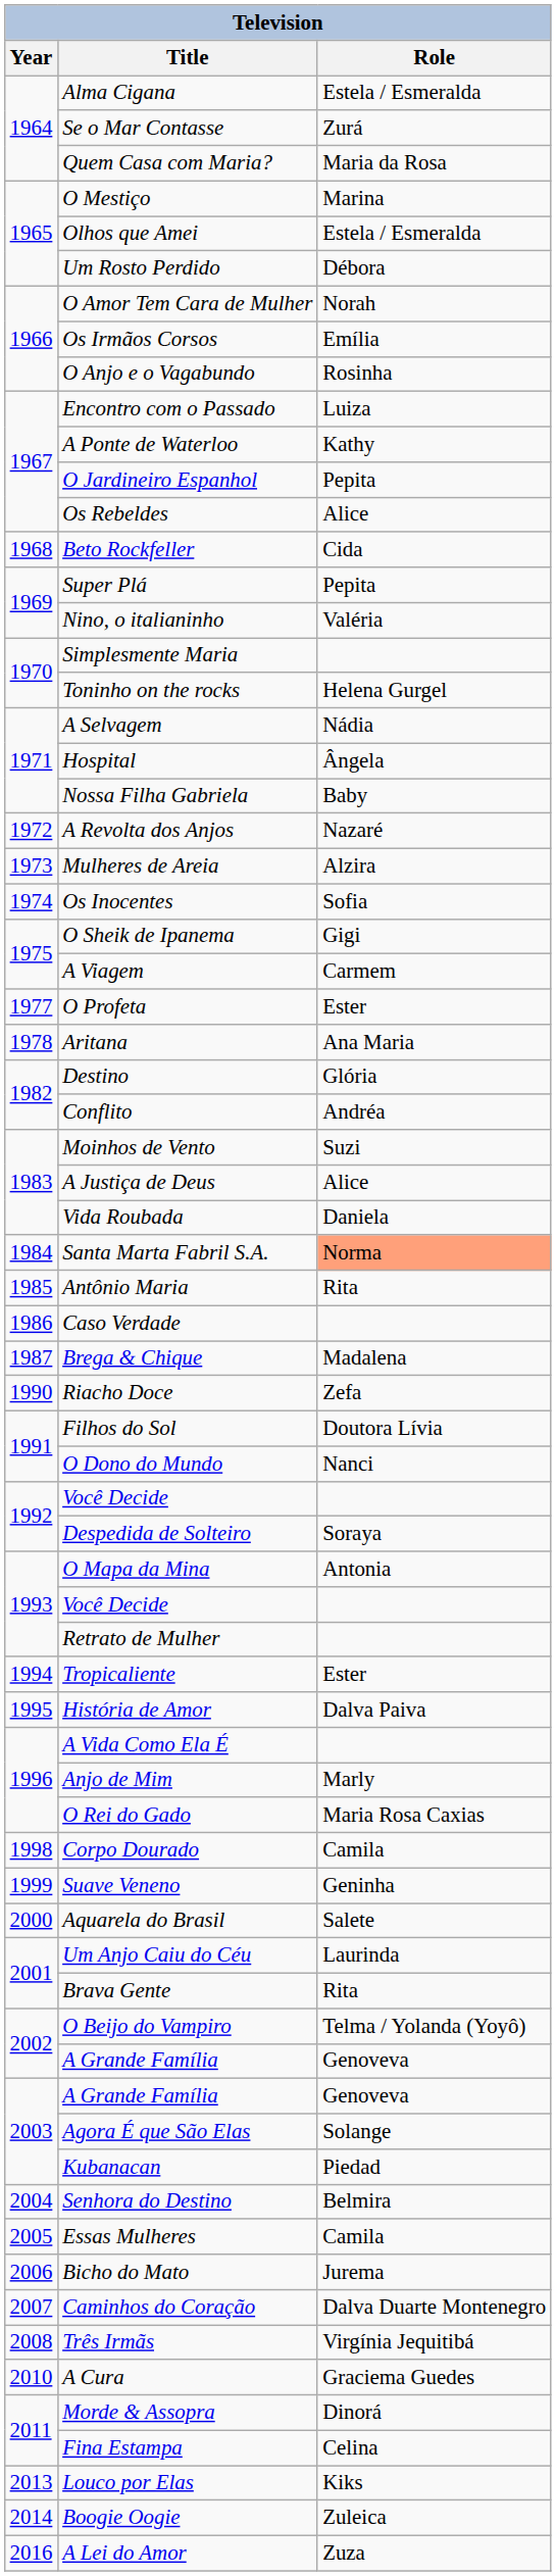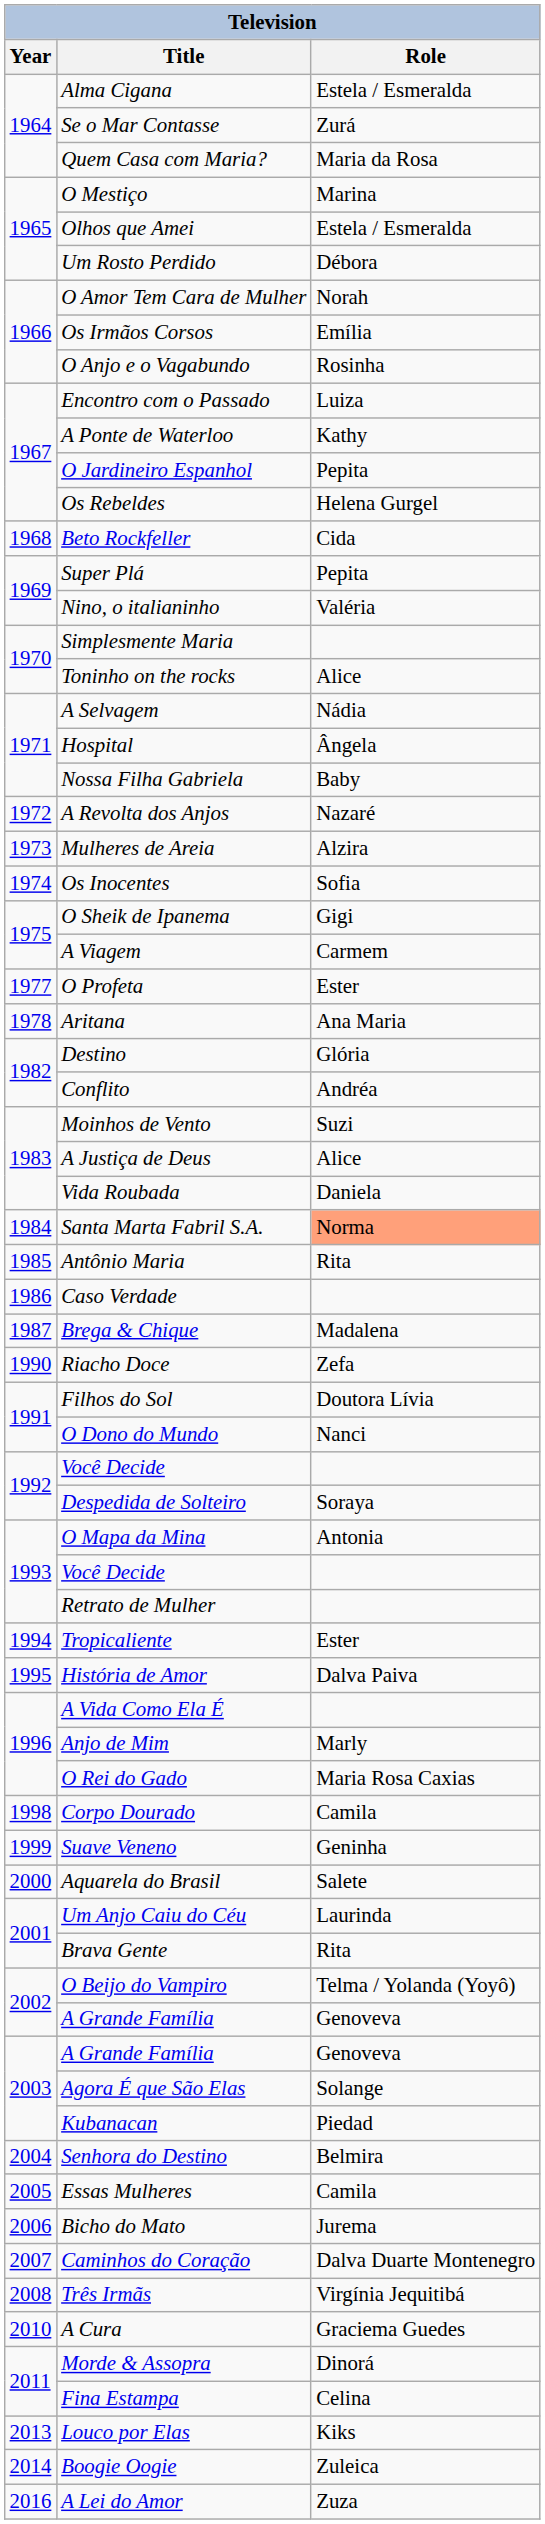 <table class="wikitable" style="font-size: 90%;">
 <tr>
 <th colspan="4" style="background: LightSteelBlue;">Television</th>
 </tr>
 <tr>
 <th>Year</th>
 <th>Title</th>
 <th>Role</th>
 </tr>
 <tr>
 <td rowspan="3"><a href='#'>1964</a></td>
 <td><em>Alma Cigana</em></td>
 <td>Estela / Esmeralda</td>
 </tr>
 <tr>
 <td><em>Se o Mar Contasse</em></td>
 <td>Zurá</td>
 </tr>
 <tr>
 <td><em>Quem Casa com Maria?</em></td>
 <td>Maria da Rosa</td>
 </tr>
 <tr>
 <td rowspan="3"><a href='#'>1965</a></td>
 <td><em>O Mestiço</em></td>
 <td>Marina</td>
 </tr>
 <tr>
 <td><em>Olhos que Amei</em></td>
 <td>Estela / Esmeralda</td>
 </tr>
 <tr>
 <td><em>Um Rosto Perdido</em></td>
 <td>Débora</td>
 </tr>
 <tr>
 <td rowspan="3"><a href='#'>1966</a></td>
 <td><em>O Amor Tem Cara de Mulher</em></td>
 <td>Norah</td>
 </tr>
 <tr>
 <td><em>Os Irmãos Corsos</em></td>
 <td>Emília</td>
 </tr>
 <tr>
 <td><em>O Anjo e o Vagabundo</em></td>
 <td>Rosinha</td>
 </tr>
 <tr>
 <td rowspan="4"><a href='#'>1967</a></td>
 <td><em>Encontro com o Passado</em></td>
 <td>Luiza</td>
 </tr>
 <tr>
 <td><em>A Ponte de Waterloo</em></td>
 <td>Kathy</td>
 </tr>
 <tr>
 <td><em><a href='#'>O Jardineiro Espanhol</a></em></td>
 <td>Pepita</td>
 </tr>
 <tr>
 <td><em>Os Rebeldes</em></td>
-<td>Alice</td>
+<td>Helena Gurgel</td>
 </tr>
 <tr>
 <td><a href='#'>1968</a></td>
 <td><em><a href='#'>Beto Rockfeller</a></em></td>
 <td>Cida</td>
 </tr>
 <tr>
 <td rowspan="2"><a href='#'>1969</a></td>
 <td><em>Super Plá</em></td>
 <td>Pepita</td>
 </tr>
 <tr>
 <td><em>Nino, o italianinho</em></td>
 <td>Valéria</td>
 </tr>
 <tr>
 <td rowspan="2"><a href='#'>1970</a></td>
 <td><em>Simplesmente Maria</em></td>
 <td></td>
 </tr>
 <tr>
 <td><em>Toninho on the rocks</em></td>
-<td>Helena Gurgel</td>
+<td>Alice</td>
 </tr>
 <tr>
 <td rowspan="3"><a href='#'>1971</a></td>
 <td><em>A Selvagem</em></td>
 <td>Nádia</td>
 </tr>
 <tr>
 <td><em>Hospital</em></td>
 <td>Ângela</td>
 </tr>
 <tr>
 <td><em>Nossa Filha Gabriela</em></td>
 <td>Baby</td>
 </tr>
 <tr>
 <td><a href='#'>1972</a></td>
 <td><em>A Revolta dos Anjos</em></td>
 <td>Nazaré</td>
 </tr>
 <tr>
 <td><a href='#'>1973</a></td>
 <td><em>Mulheres de Areia</em></td>
 <td>Alzira</td>
 </tr>
 <tr>
 <td><a href='#'>1974</a></td>
 <td><em>Os Inocentes</em></td>
 <td>Sofia</td>
 </tr>
 <tr>
 <td rowspan="2"><a href='#'>1975</a></td>
 <td><em>O Sheik de Ipanema</em></td>
 <td>Gigi</td>
 </tr>
 <tr>
 <td><em>A Viagem</em></td>
 <td>Carmem</td>
 </tr>
 <tr>
 <td><a href='#'>1977</a></td>
 <td><em>O Profeta</em></td>
 <td>Ester</td>
 </tr>
 <tr>
 <td><a href='#'>1978</a></td>
 <td><em>Aritana</em></td>
 <td>Ana Maria</td>
 </tr>
 <tr>
 <td rowspan="2"><a href='#'>1982</a></td>
 <td><em>Destino</em></td>
 <td>Glória</td>
 </tr>
 <tr>
 <td><em>Conflito</em></td>
 <td>Andréa</td>
 </tr>
 <tr>
 <td rowspan="3"><a href='#'>1983</a></td>
 <td><em>Moinhos de Vento</em></td>
 <td>Suzi</td>
 </tr>
 <tr>
 <td><em>A Justiça de Deus</em></td>
 <td>Alice</td>
 </tr>
 <tr>
 <td><em>Vida Roubada</em></td>
 <td>Daniela</td>
 </tr>
 <tr>
 <td><a href='#'>1984</a></td>
 <td><em>Santa Marta Fabril S.A.</em></td>
 <td style="background: lightsalmon;">Norma</td>
 </tr>
 <tr>
 <td><a href='#'>1985</a></td>
 <td><em>Antônio Maria</em></td>
 <td>Rita</td>
 </tr>
 <tr>
 <td><a href='#'>1986</a></td>
 <td><em>Caso Verdade</em></td>
 <td></td>
 </tr>
 <tr>
 <td><a href='#'>1987</a></td>
 <td><em><a href='#'>Brega & Chique</a></em></td>
 <td>Madalena</td>
 </tr>
 <tr>
 <td><a href='#'>1990</a></td>
 <td><em>Riacho Doce</em></td>
 <td>Zefa</td>
 </tr>
 <tr>
 <td rowspan="2"><a href='#'>1991</a></td>
 <td><em>Filhos do Sol</em></td>
 <td>Doutora Lívia</td>
 </tr>
 <tr>
 <td><em><a href='#'>O Dono do Mundo</a></em></td>
 <td>Nanci</td>
 </tr>
 <tr>
 <td rowspan="2"><a href='#'>1992</a></td>
 <td><em><a href='#'>Você Decide</a></em></td>
 <td></td>
 </tr>
 <tr>
 <td><em><a href='#'>Despedida de Solteiro</a></em></td>
 <td>Soraya</td>
 </tr>
 <tr>
 <td rowspan="3"><a href='#'>1993</a></td>
 <td><em><a href='#'>O Mapa da Mina</a></em></td>
 <td>Antonia</td>
 </tr>
 <tr>
 <td><em><a href='#'>Você Decide</a></em></td>
 <td></td>
 </tr>
 <tr>
 <td><em>Retrato de Mulher</em></td>
 <td></td>
 </tr>
 <tr>
 <td><a href='#'>1994</a></td>
 <td><em><a href='#'>Tropicaliente</a></em></td>
 <td>Ester</td>
 </tr>
 <tr>
 <td><a href='#'>1995</a></td>
 <td><em><a href='#'>História de Amor</a></em></td>
 <td>Dalva Paiva</td>
 </tr>
 <tr>
 <td rowspan="3"><a href='#'>1996</a></td>
 <td><em><a href='#'>A Vida Como Ela É</a></em></td>
 <td></td>
 </tr>
 <tr>
 <td><em><a href='#'>Anjo de Mim</a></em></td>
 <td>Marly</td>
 </tr>
 <tr>
 <td><em><a href='#'>O Rei do Gado</a></em></td>
 <td>Maria Rosa Caxias</td>
 </tr>
 <tr>
 <td><a href='#'>1998</a></td>
 <td><em><a href='#'>Corpo Dourado</a></em></td>
 <td>Camila</td>
 </tr>
 <tr>
 <td><a href='#'>1999</a></td>
 <td><em><a href='#'>Suave Veneno</a></em></td>
 <td>Geninha</td>
 </tr>
 <tr>
 <td><a href='#'>2000</a></td>
 <td><em>Aquarela do Brasil</em></td>
 <td>Salete</td>
 </tr>
 <tr>
 <td rowspan="2"><a href='#'>2001</a></td>
 <td><em><a href='#'>Um Anjo Caiu do Céu</a></em></td>
 <td>Laurinda</td>
 </tr>
 <tr>
 <td><em>Brava Gente</em></td>
 <td>Rita</td>
 </tr>
 <tr>
 <td rowspan="2"><a href='#'>2002</a></td>
 <td><em><a href='#'>O Beijo do Vampiro</a></em></td>
 <td>Telma / Yolanda (Yoyô)</td>
 </tr>
 <tr>
 <td><em><a href='#'>A Grande Família</a></em></td>
 <td>Genoveva</td>
 </tr>
 <tr>
 <td rowspan="3"><a href='#'>2003</a></td>
 <td><em><a href='#'>A Grande Família</a></em></td>
 <td>Genoveva</td>
 </tr>
 <tr>
 <td><em><a href='#'>Agora É que São Elas</a></em></td>
 <td>Solange</td>
 </tr>
 <tr>
 <td><em><a href='#'>Kubanacan</a></em></td>
 <td>Piedad</td>
 </tr>
 <tr>
 <td><a href='#'>2004</a></td>
 <td><em><a href='#'>Senhora do Destino</a></em></td>
 <td>Belmira</td>
 </tr>
 <tr>
 <td><a href='#'>2005</a></td>
 <td><em>Essas Mulheres</em></td>
 <td>Camila</td>
 </tr>
 <tr>
 <td><a href='#'>2006</a></td>
 <td><em>Bicho do Mato</em></td>
 <td>Jurema</td>
 </tr>
 <tr>
 <td><a href='#'>2007</a></td>
 <td><em><a href='#'>Caminhos do Coração</a></em></td>
 <td>Dalva Duarte Montenegro</td>
 </tr>
 <tr>
 <td><a href='#'>2008</a></td>
 <td><em><a href='#'>Três Irmãs</a></em></td>
 <td>Virgínia Jequitibá</td>
 </tr>
 <tr>
 <td><a href='#'>2010</a></td>
 <td><em>A Cura</em></td>
 <td>Graciema Guedes</td>
 </tr>
 <tr>
 <td rowspan="2"><a href='#'>2011</a></td>
 <td><em><a href='#'>Morde & Assopra</a></em></td>
 <td>Dinorá</td>
 </tr>
 <tr>
 <td><em><a href='#'>Fina Estampa</a></em></td>
 <td>Celina</td>
 </tr>
 <tr>
 <td><a href='#'>2013</a></td>
 <td><em><a href='#'>Louco por Elas</a></em></td>
 <td>Kiks</td>
 </tr>
 <tr>
 <td><a href='#'>2014</a></td>
 <td><em><a href='#'>Boogie Oogie</a></em></td>
 <td>Zuleica</td>
 </tr>
 <tr>
 <td><a href='#'>2016</a></td>
 <td><em><a href='#'>A Lei do Amor</a></em></td>
 <td>Zuza</td>
 </tr>
 </table>
